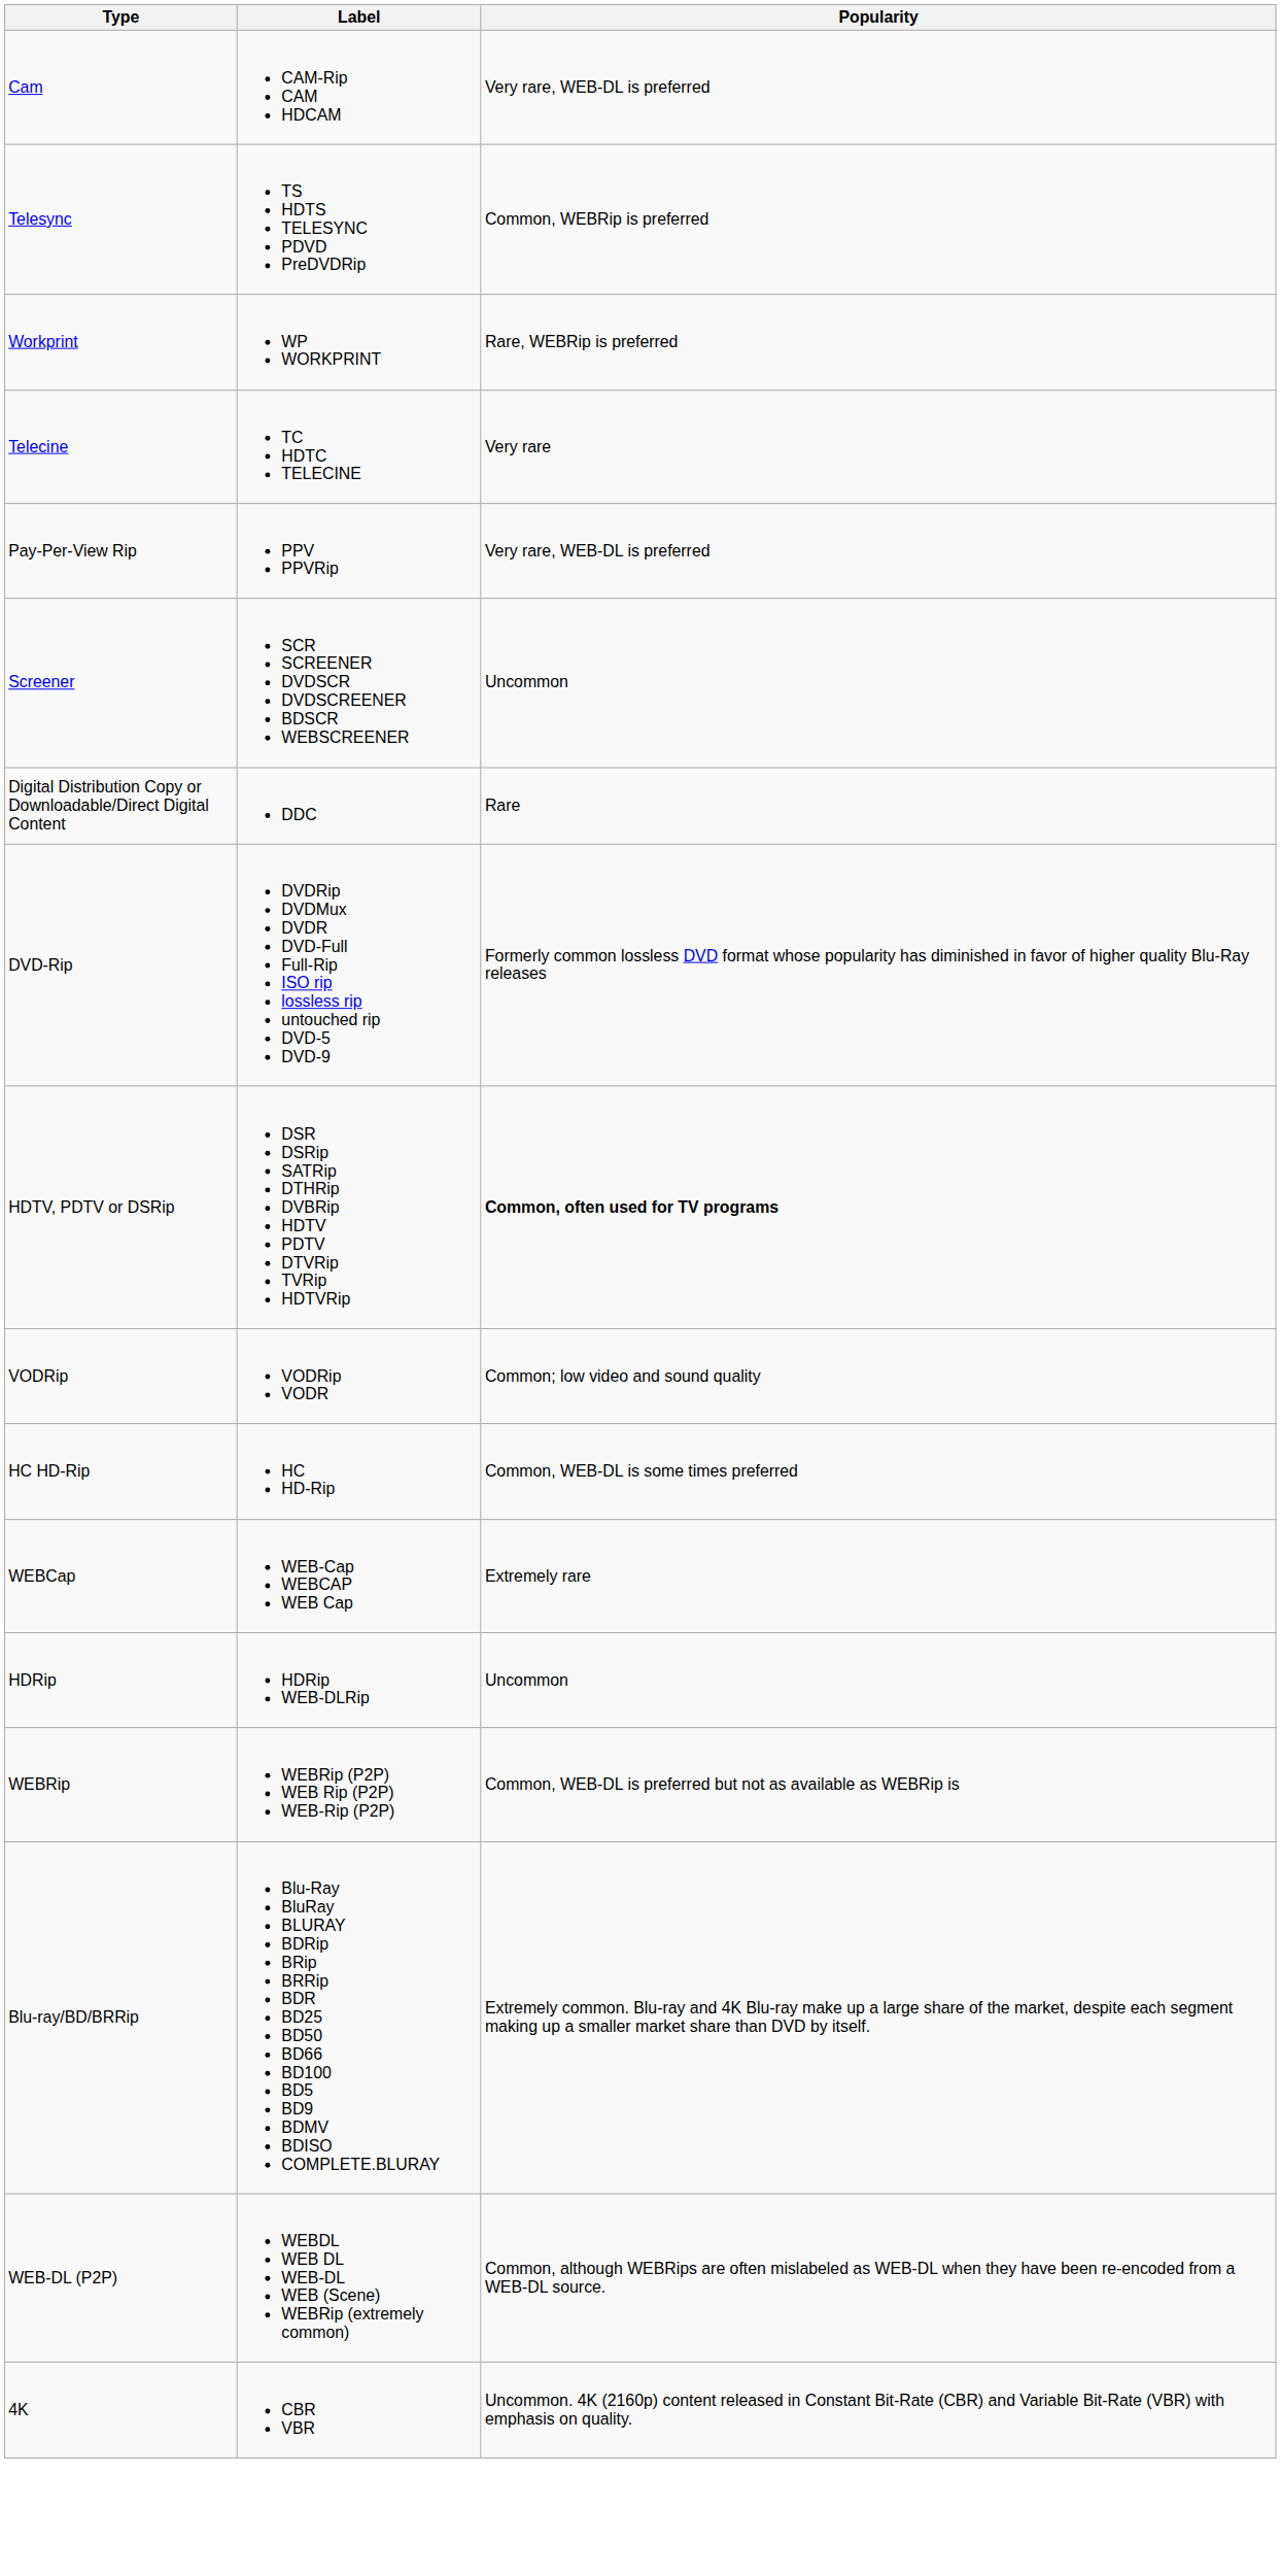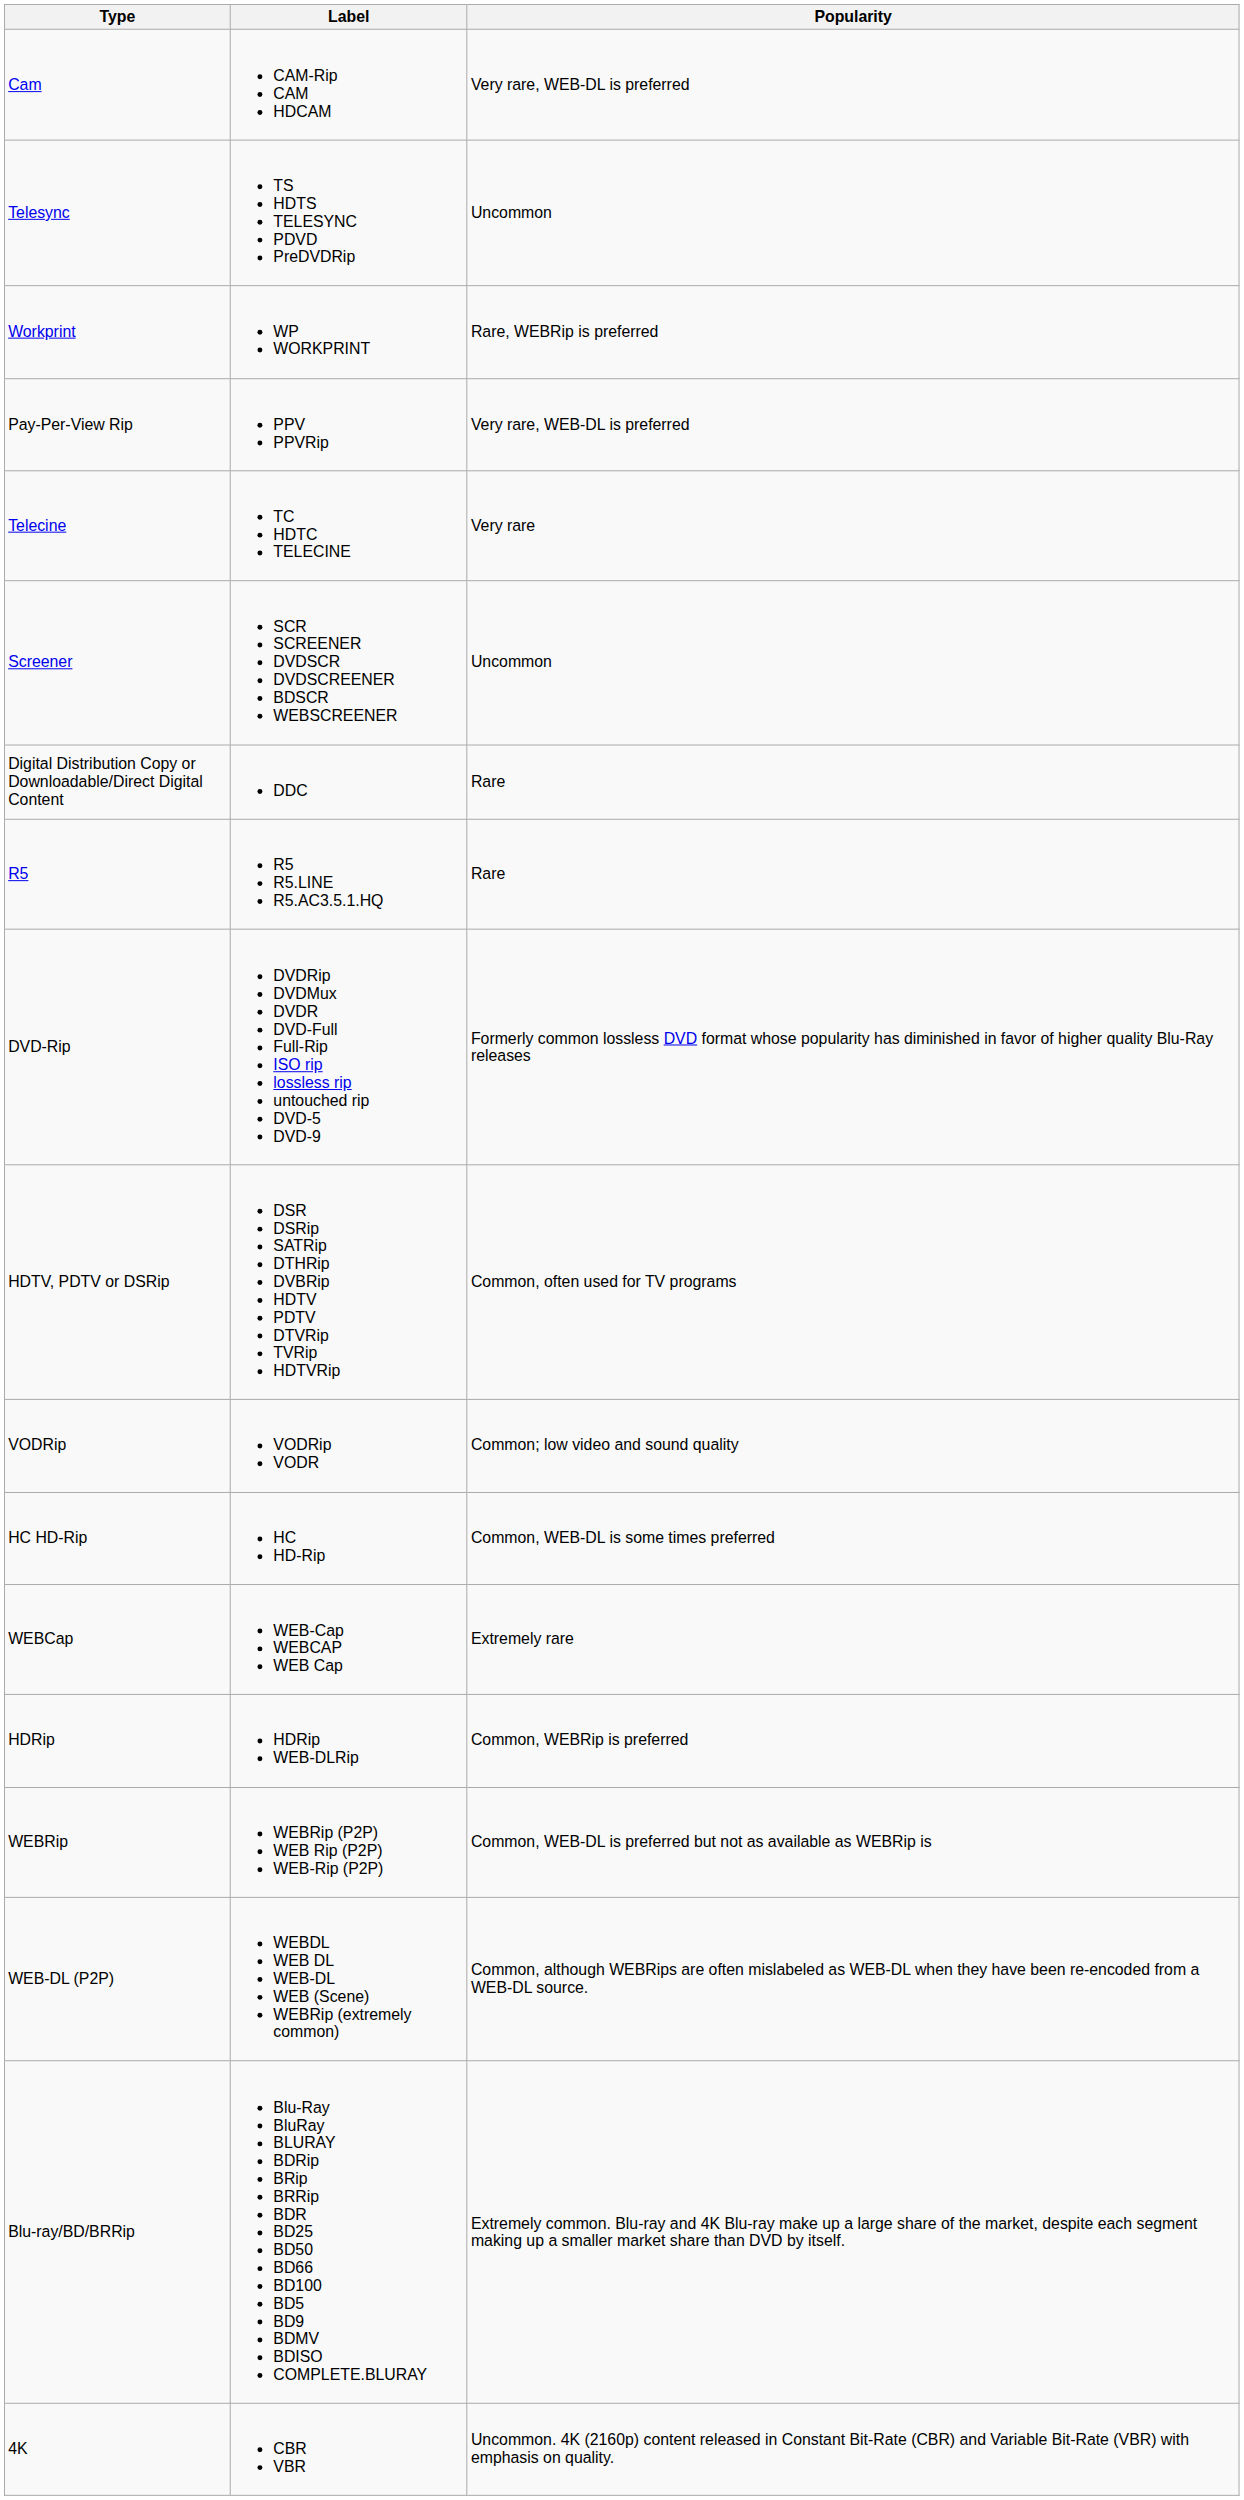 <table class="wikitable">
 <tr>
 <th>Type</th>
 <th>Label</th>
 <th>Popularity</th>
 </tr>
 <tr>
 <td><a href='#'>Cam</a></td>
 <td><br><ul><li>CAM-Rip</li><li>CAM</li><li>HDCAM</li></ul></td>
 <td>Very rare, WEB-DL is preferred</td>
 </tr>
 <tr>
 <td><a href='#'>Telesync</a></td>
 <td><br><ul><li>TS</li><li>HDTS</li><li>TELESYNC</li><li>PDVD</li><li>PreDVDRip</li></ul></td>
-<td>Common, WEBRip is preferred</td>
+<td>Uncommon</td>
 </tr>
 <tr>
 <td><a href='#'>Workprint</a></td>
 <td><br><ul><li>WP</li><li>WORKPRINT</li></ul></td>
 <td>Rare, WEBRip is preferred</td>
 </tr>
 <tr>
+<td>Pay-Per-View Rip</td>
+<td><br><ul><li>PPV</li><li>PPVRip</li></ul></td>
+<td>Very rare, WEB-DL is preferred</td>
+</tr>
+<tr>
 <td><a href='#'>Telecine</a></td>
 <td><br><ul><li>TC</li><li>HDTC</li><li>TELECINE</li></ul></td>
 <td>Very rare</td>
-</tr>
-<tr>
-<td>Pay-Per-View Rip</td>
-<td><br><ul><li>PPV</li><li>PPVRip</li></ul></td>
-<td>Very rare, WEB-DL is preferred</td>
 </tr>
 <tr>
 <td><a href='#'>Screener</a></td>
 <td><br><ul><li>SCR</li><li>SCREENER</li><li>DVDSCR</li><li>DVDSCREENER</li><li>BDSCR</li><li>WEBSCREENER</li></ul></td>
 <td>Uncommon</td>
 </tr>
 <tr>
 <td>Digital Distribution Copy or<br>Downloadable/Direct Digital Content</td>
 <td><br><ul><li>DDC</li></ul></td>
 <td>Rare</td>
 </tr>
 <tr>
+<td><a href='#'>R5</a></td>
+<td><br><ul><li>R5</li><li>R5.LINE</li><li>R5.AC3.5.1.HQ</li></ul></td>
+<td>Rare</td>
+</tr>
+<tr>
 <td>DVD-Rip</td>
 <td><br><ul><li>DVDRip</li><li>DVDMux</li><li>DVDR</li><li>DVD-Full</li><li>Full-Rip</li><li><a href='#'>ISO rip</a></li><li><a href='#'>lossless rip</a></li><li>untouched rip</li><li>DVD-5</li><li>DVD-9</li></ul></td>
 <td>Formerly common lossless <a href='#'>DVD</a> format whose popularity has diminished in favor of higher quality Blu-Ray releases</td>
 </tr>
 <tr>
 <td>HDTV, PDTV or DSRip</td>
 <td><br><ul><li>DSR</li><li>DSRip</li><li>SATRip</li><li>DTHRip</li><li>DVBRip</li><li>HDTV</li><li>PDTV</li><li>DTVRip</li><li>TVRip</li><li>HDTVRip</li></ul></td>
-<td><strong>Common, often used for TV programs</strong></td>
+<td>Common, often used for TV programs</td>
 </tr>
 <tr>
 <td>VODRip</td>
 <td><br><ul><li>VODRip</li><li>VODR</li></ul></td>
 <td>Common; low video and sound quality</td>
 </tr>
 <tr>
 <td>HC HD-Rip</td>
 <td><br><ul><li>HC</li><li>HD-Rip</li></ul></td>
 <td>Common, WEB-DL is some times preferred</td>
 </tr>
 <tr>
 <td>WEBCap</td>
 <td><br><ul><li>WEB-Cap</li><li>WEBCAP</li><li>WEB Cap</li></ul></td>
 <td>Extremely rare</td>
 </tr>
 <tr>
 <td>HDRip</td>
 <td><br><ul><li>HDRip</li><li>WEB-DLRip</li></ul></td>
-<td>Uncommon</td>
+<td>Common, WEBRip is preferred</td>
 </tr>
 <tr>
 <td>WEBRip</td>
 <td><br><ul><li>WEBRip (P2P)</li><li>WEB Rip (P2P)</li><li>WEB-Rip (P2P)</li></ul></td>
 <td>Common, WEB-DL is preferred but not as available as WEBRip is</td>
 </tr>
 <tr>
+<td>WEB-DL (P2P)</td>
+<td><br><ul><li>WEBDL</li><li>WEB DL</li><li>WEB-DL</li><li>WEB (Scene)</li><li>WEBRip (extremely common)</li></ul></td>
+<td>Common, although WEBRips are often mislabeled as WEB-DL when they have been re-encoded from a WEB-DL source.</td>
+</tr>
+<tr>
 <td>Blu-ray/BD/BRRip</td>
 <td><br><ul><li>Blu-Ray</li><li>BluRay</li><li>BLURAY</li><li>BDRip</li><li>BRip</li><li>BRRip</li><li>BDR<em></em></li><li>BD25</li><li>BD50</li><li>BD66</li><li>BD100</li><li>BD5</li><li>BD9</li><li>BDMV</li><li>BDISO</li><li>COMPLETE.BLURAY</li></ul></td>
 <td>Extremely common. Blu-ray and 4K Blu-ray make up a large share of the market, despite each segment making up a smaller market share than DVD by itself.</td>
-</tr>
-<tr>
-<td>WEB-DL (P2P)</td>
-<td><br><ul><li>WEBDL</li><li>WEB DL</li><li>WEB-DL</li><li>WEB (Scene)</li><li>WEBRip (extremely common)</li></ul></td>
-<td>Common, although WEBRips are often mislabeled as WEB-DL when they have been re-encoded from a WEB-DL source.</td>
 </tr>
 <tr>
 <td>4K</td>
 <td><br><ul><li>CBR</li><li>VBR</li></ul></td>
 <td>Uncommon. 4K (2160p) content released in Constant Bit-Rate (CBR) and Variable Bit-Rate (VBR) with emphasis on quality.</td>
 </tr>
 </table>
